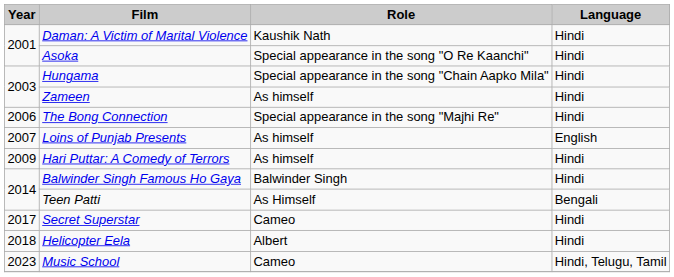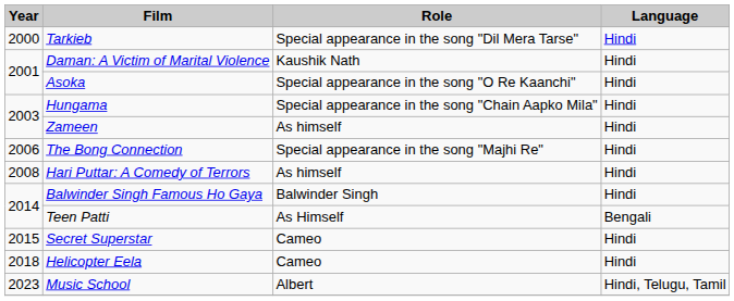 <table class="wikitable" style="font-size:100%;">
 <tr>
 <th style="background:#CCCCCC;">Year</th>
 <th style="background:#CCCCCC;">Film</th>
 <th style="background:#CCCCCC;">Role</th>
 <th style="background:#CCCCCC;">Language</th>
+</tr>
+<tr>
+<td>2000</td>
+<td><em><a href='#'>Tarkieb</a></em></td>
+<td>Special appearance in the song "Dil Mera Tarse"</td>
+<td><a href='#'>Hindi</a></td>
 </tr>
 <tr>
 <td rowspan="2">2001</td>
 <td><em><a href='#'>Daman: A Victim of Marital Violence</a></em></td>
 <td>Kaushik Nath</td>
 <td>Hindi</td>
 </tr>
 <tr>
 <td><em><a href='#'>Asoka</a></em></td>
 <td>Special appearance in the song "O Re Kaanchi"</td>
 <td>Hindi</td>
 </tr>
 <tr>
 <td rowspan="2">2003</td>
 <td><em><a href='#'>Hungama</a></em></td>
 <td>Special appearance in the song "Chain Aapko Mila"</td>
 <td>Hindi</td>
 </tr>
 <tr>
 <td><em><a href='#'>Zameen</a></em></td>
 <td>As himself</td>
 <td>Hindi</td>
 </tr>
 <tr>
 <td>2006</td>
 <td><em><a href='#'>The Bong Connection</a></em></td>
 <td>Special appearance in the song "Majhi Re"</td>
 <td>Hindi</td>
 </tr>
 <tr>
-<td>2007</td>
-<td><em><a href='#'>Loins of Punjab Presents</a></em></td>
-<td>As himself</td>
-<td>English</td>
-</tr>
-<tr>
-<td>2009</td>
+<td>2008</td>
 <td><em><a href='#'>Hari Puttar: A Comedy of Terrors</a></em></td>
 <td>As himself</td>
 <td>Hindi</td>
 </tr>
 <tr>
 <td rowspan="2">2014</td>
 <td><em><a href='#'>Balwinder Singh Famous Ho Gaya</a></em></td>
 <td>Balwinder Singh</td>
 <td>Hindi</td>
 </tr>
 <tr>
 <td><em>Teen Patti</em></td>
 <td>As Himself</td>
 <td>Bengali</td>
 </tr>
 <tr>
-<td>2017</td>
+<td>2015</td>
 <td><em><a href='#'>Secret Superstar</a></em></td>
 <td>Cameo</td>
 <td>Hindi</td>
 </tr>
 <tr>
 <td>2018</td>
 <td><em><a href='#'>Helicopter Eela</a></em></td>
-<td>Albert</td>
+<td>Cameo</td>
 <td>Hindi</td>
 </tr>
 <tr>
 <td>2023</td>
 <td><em><a href='#'>Music School</a></td>
-<td>Cameo</td>
+<td>Albert</td>
 <td>Hindi, Telugu, Tamil</td>
 </tr>
 <tr>
 </tr>
 </table>
